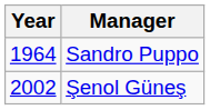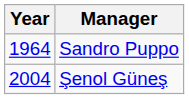 <table class="wikitable">
 <tr>
 <th>Year</th>
 <th>Manager</th>
 </tr>
 <tr>
 <td align=center><a href='#'>1964</a></td>
 <td> <a href='#'>Sandro Puppo</a></td>
 </tr>
 <tr>
-<td align=center><a href='#'>2002</a></td>
+<td align=center><a href='#'>2004</a></td>
 <td> <a href='#'>Şenol Güneş</a></td>
 </tr>
 </table>
